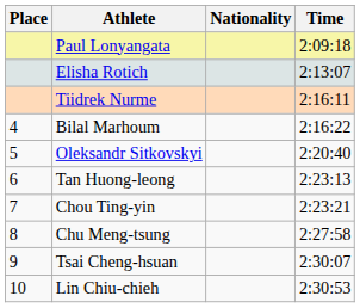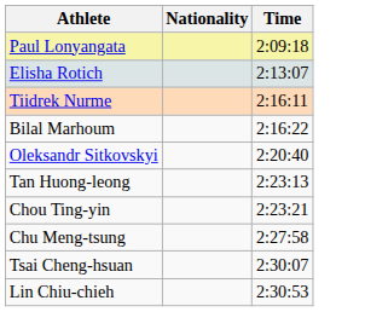 <table class="wikitable sortable">
 <tr>
-<th scope="col">Place</th>
 <th scope="col">Athlete</th>
 <th scope="col">Nationality</th>
 <th scope="col">Time</th>
 </tr>
 <tr bgcolor="#F7F6A8">
-<td></td>
 <td><a href='#'>Paul Lonyangata</a></td>
 <td></td>
 <td>2:09:18 </td>
 </tr>
 <tr bgcolor="#DCE5E5">
-<td></td>
 <td><a href='#'>Elisha Rotich</a></td>
 <td></td>
 <td>2:13:07</td>
 </tr>
 <tr bgcolor="#FFDAB9">
-<td></td>
 <td><a href='#'>Tiidrek Nurme</a></td>
 <td></td>
 <td>2:16:11</td>
 </tr>
 <tr>
-<td>4</td>
 <td>Bilal Marhoum</td>
 <td></td>
 <td>2:16:22</td>
 </tr>
 <tr>
-<td>5</td>
 <td><a href='#'>Oleksandr Sitkovskyi</a></td>
 <td></td>
 <td>2:20:40</td>
 </tr>
 <tr>
-<td>6</td>
 <td>Tan Huong-leong</td>
 <td></td>
 <td>2:23:13</td>
 </tr>
 <tr>
-<td>7</td>
 <td>Chou Ting-yin</td>
 <td></td>
 <td>2:23:21 </td>
 </tr>
 <tr>
-<td>8</td>
 <td>Chu Meng-tsung</td>
 <td></td>
 <td>2:27:58</td>
 </tr>
 <tr>
-<td>9</td>
 <td>Tsai Cheng-hsuan</td>
 <td></td>
 <td>2:30:07</td>
 </tr>
 <tr>
-<td>10</td>
 <td>Lin Chiu-chieh</td>
 <td></td>
 <td>2:30:53</td>
 </tr>
 </table>
